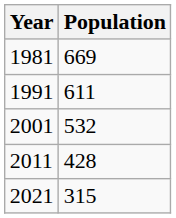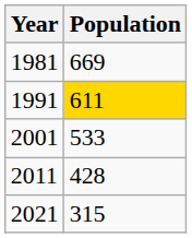 <table class="wikitable">
 <tr>
 <th>Year</th>
 <th>Population</th>
 </tr>
 <tr>
 <td>1981</td>
 <td>669</td>
 </tr>
 <tr>
 <td>1991</td>
-<td>611</td>
+<td style="background: gold;">611</td>
 </tr>
 <tr>
 <td>2001</td>
-<td>532</td>
+<td>533</td>
 </tr>
 <tr>
 <td>2011</td>
 <td>428</td>
 </tr>
 <tr>
 <td>2021</td>
 <td>315</td>
 </tr>
 </table>
